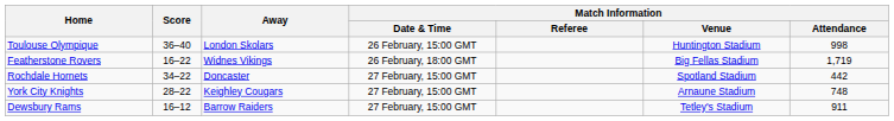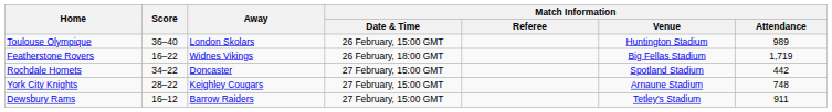 <table class="wikitable" style="text-align: center; font-size:85%;"  cellpadding=3 cellspacing=0 width=95%>
 <tr>
 <th rowspan=2 width=15%>Home</th>
 <th rowspan=2 width=5%>Score</th>
 <th rowspan=2 width=15%>Away</th>
 <th colspan=4>Match Information</th>
 </tr>
 <tr>
 <th width=15%>Date & Time</th>
 <th width=15%>Referee</th>
 <th width=15%>Venue</th>
 <th width=10%>Attendance</th>
 </tr>
 <tr>
 <td align=left> <a href='#'>Toulouse Olympique</a></td>
 <td>36–40</td>
 <td align=left><a href='#'>London Skolars</a></td>
 <td>26 February, 15:00 GMT</td>
 <td></td>
 <td><a href='#'>Huntington Stadium</a></td>
-<td>998</td>
+<td>989</td>
 </tr>
 <tr>
 <td align=left> <a href='#'>Featherstone Rovers</a></td>
 <td>16–22</td>
 <td align=left> <a href='#'>Widnes Vikings</a></td>
 <td>26 February, 18:00 GMT</td>
 <td></td>
 <td><a href='#'>Big Fellas Stadium</a></td>
 <td>1,719</td>
 </tr>
 <tr>
 <td align=left> <a href='#'>Rochdale Hornets</a></td>
 <td>34–22</td>
 <td align=left> <a href='#'>Doncaster</a></td>
 <td>27 February, 15:00 GMT</td>
 <td></td>
 <td><a href='#'>Spotland Stadium</a></td>
 <td>442</td>
 </tr>
 <tr>
 <td align=left> <a href='#'>York City Knights</a></td>
 <td>28–22</td>
 <td align=left> <a href='#'>Keighley Cougars</a></td>
 <td>27 February, 15:00 GMT</td>
 <td></td>
 <td><a href='#'>Arnaune Stadium</a></td>
 <td>748</td>
 </tr>
 <tr>
 <td align=left> <a href='#'>Dewsbury Rams</a></td>
 <td>16–12</td>
 <td align=left> <a href='#'>Barrow Raiders</a></td>
 <td>27 February, 15:00 GMT</td>
 <td></td>
 <td><a href='#'>Tetley's Stadium</a></td>
 <td>911</td>
 </tr>
 </table>
